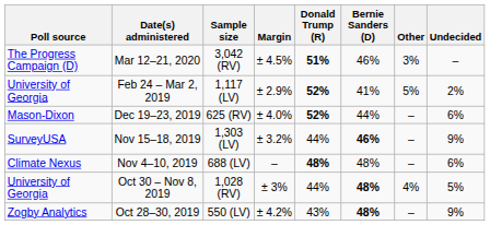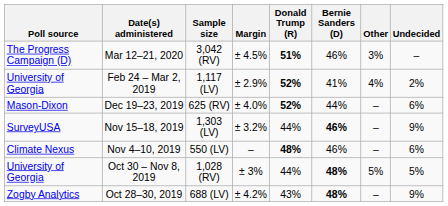 <table class="wikitable" style="font-size:90%;text-align:center;">
 <tr valign=bottom style="font-size:90%;">
 <th>Poll source</th>
 <th>Date(s)<br>administered</th>
 <th>Sample<br>size</th>
 <th>Margin<br></th>
 <th>Donald<br>Trump (R)</th>
 <th>Bernie<br>Sanders (D)</th>
 <th>Other</th>
 <th>Undecided</th>
 </tr>
 <tr>
 <td style="text-align:left;"><a href='#'>The Progress Campaign (D)</a></td>
 <td>Mar 12–21, 2020</td>
 <td>3,042 (RV)</td>
 <td>± 4.5%</td>
 <td><strong>51%</strong></td>
 <td>46%</td>
 <td>3%</td>
 <td>–</td>
 </tr>
 <tr>
 <td style="text-align:left;"><a href='#'>University of Georgia</a></td>
 <td>Feb 24 – Mar 2, 2019</td>
 <td>1,117 (LV)</td>
 <td>± 2.9%</td>
 <td><strong>52%</strong></td>
 <td>41%</td>
-<td>5%</td>
+<td>4%</td>
 <td>2%</td>
 </tr>
 <tr>
 <td style="text-align:left;"><a href='#'>Mason-Dixon</a></td>
 <td>Dec 19–23, 2019</td>
 <td>625 (RV)</td>
 <td>± 4.0%</td>
 <td><strong>52%</strong></td>
 <td>44%</td>
 <td>–</td>
 <td>6%</td>
 </tr>
 <tr>
 <td style="text-align:left;"><a href='#'>SurveyUSA</a></td>
 <td>Nov 15–18, 2019</td>
 <td>1,303 (LV)</td>
 <td>± 3.2%</td>
 <td>44%</td>
 <td><strong>46%</strong></td>
 <td>–</td>
 <td>9%</td>
 </tr>
 <tr>
 <td style="text-align:left;"><a href='#'>Climate Nexus</a></td>
 <td>Nov 4–10, 2019</td>
-<td>688 (LV)</td>
+<td>550 (LV)</td>
 <td>–</td>
 <td><strong>48%</strong></td>
-<td>48%</td>
+<td>46%</td>
 <td>–</td>
 <td>6%</td>
 </tr>
 <tr>
 <td style="text-align:left;"><a href='#'>University of Georgia</a></td>
 <td>Oct 30 – Nov 8, 2019</td>
 <td>1,028 (RV)</td>
 <td>± 3%</td>
 <td>44%</td>
 <td><strong>48%</strong></td>
-<td>4%</td>
+<td>5%</td>
 <td>5%</td>
 </tr>
 <tr>
 <td style="text-align:left;"><a href='#'>Zogby Analytics</a></td>
 <td>Oct 28–30, 2019</td>
-<td>550 (LV)</td>
+<td>688 (LV)</td>
 <td>± 4.2%</td>
 <td>43%</td>
 <td><strong>48%</strong></td>
 <td>–</td>
 <td>9%</td>
 </tr>
 </table>
